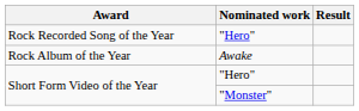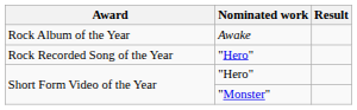 <table class="wikitable">
 <tr>
 <th style="width:260px;">Award</th>
 <th>Nominated work</th>
 <th>Result</th>
 </tr>
 <tr>
-<td>Rock Recorded Song of the Year</td>
-<td>"<a href='#'>Hero</a>"</td>
+<td>Rock Album of the Year</td>
+<td><em>Awake</em></td>
 <td></td>
 </tr>
 <tr>
-<td>Rock Album of the Year</td>
-<td><em>Awake</em></td>
+<td>Rock Recorded Song of the Year</td>
+<td>"<a href='#'>Hero</a>"</td>
 <td></td>
 </tr>
 <tr>
 <td rowspan="2">Short Form Video of the Year</td>
 <td>"Hero"</td>
 <td></td>
 </tr>
 <tr>
 <td>"<a href='#'>Monster</a>"</td>
 <td></td>
 </tr>
 </table>
